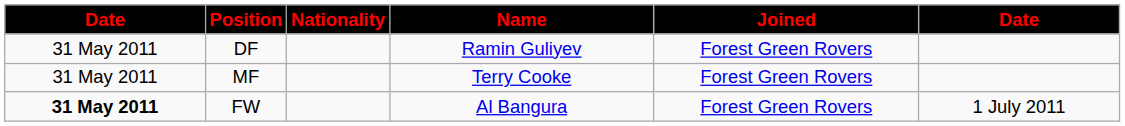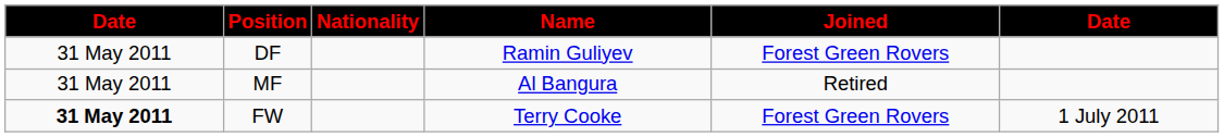 <table class="wikitable"  style="text-align:center; font-size:90%; ">
 <tr>
 <th style="background:#000000; color:#FF0000; width:150px;">Date</th>
 <th style="background:#000000; color:#FF0000; width:55px;">Position</th>
 <th style="background:#000000; color:#FF0000; width:55px;">Nationality</th>
 <th style="background:#000000; color:#FF0000; width:200px;">Name</th>
 <th style="background:#000000; color:#FF0000; width:200px;">Joined</th>
 <th style="background:#000000; color:#FF0000; width:150px;">Date</th>
 </tr>
 <tr>
 <td>31 May 2011</td>
 <td>DF</td>
 <td></td>
 <td><a href='#'>Ramin Guliyev</a></td>
 <td><a href='#'>Forest Green Rovers</a></td>
 <td></td>
 </tr>
 <tr>
 <td>31 May 2011</td>
 <td>MF</td>
 <td></td>
-<td><a href='#'>Terry Cooke</a></td>
-<td><a href='#'>Forest Green Rovers</a></td>
+<td><a href='#'>Al Bangura</a></td>
+<td>Retired</td>
 <td></td>
 </tr>
 <tr>
 <td><strong>31 May 2011</strong></td>
 <td>FW</td>
 <td></td>
-<td><a href='#'>Al Bangura</a></td>
+<td><a href='#'>Terry Cooke</a></td>
 <td><a href='#'>Forest Green Rovers</a></td>
 <td>1 July 2011</td>
 </tr>
 </table>
